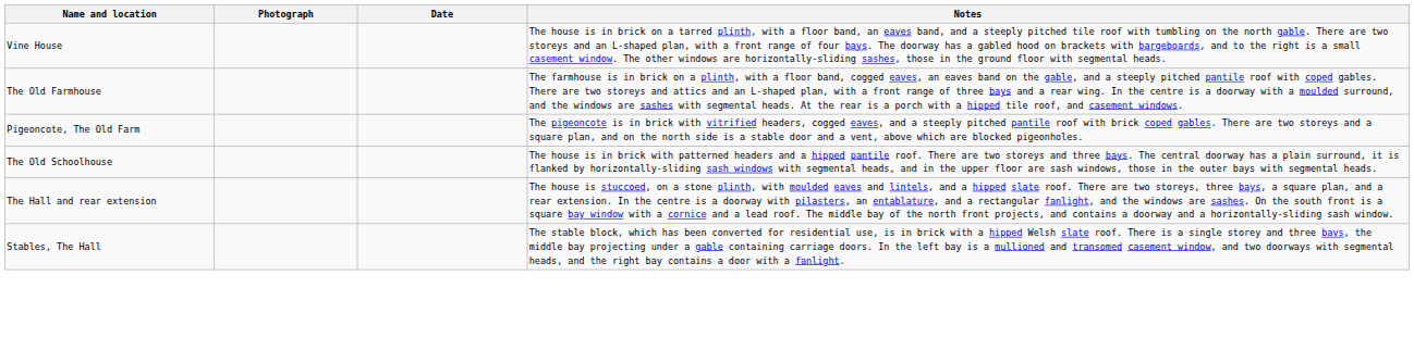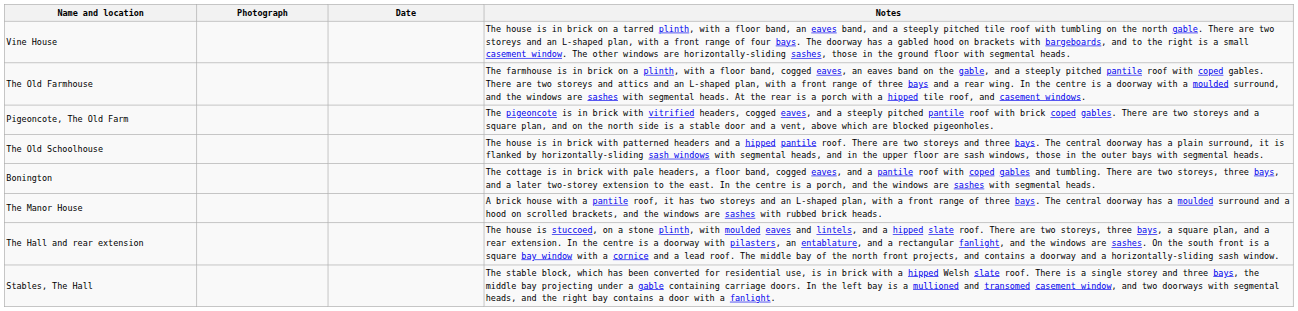 <table class="wikitable sortable plainrowheaders" style="width:100%; border:0px; text-align:left; line-height:150%">
 <tr>
 <th scope="col"  style="width:150px">Name and location</th>
 <th scope="col"  style="width:100px" class="unsortable">Photograph</th>
 <th scope="col"  style="width:120px">Date</th>
 <th scope="col"  style="width:650px" class="unsortable">Notes</th>
 </tr>
 <tr>
 <td>Vine House<br><small></small></td>
 <td></td>
 <td align="center"></td>
 <td>The house is in brick on a tarred <a href='#'>plinth</a>, with a floor band, an <a href='#'>eaves</a> band, and a steeply pitched tile roof with tumbling on the north <a href='#'>gable</a>.  There are two storeys and an L-shaped plan, with a front range of four <a href='#'>bays</a>.  The doorway has a gabled hood on brackets with <a href='#'>bargeboards</a>, and to the right is a small <a href='#'>casement window</a>.  The other windows are horizontally-sliding <a href='#'>sashes</a>, those in the ground floor with segmental heads.</td>
 </tr>
 <tr>
 <td>The Old Farmhouse<br><small></small></td>
 <td></td>
 <td align="center"></td>
 <td>The farmhouse is in brick on a <a href='#'>plinth</a>, with a floor band, cogged <a href='#'>eaves</a>, an eaves band on the <a href='#'>gable</a>, and a steeply pitched <a href='#'>pantile</a> roof with <a href='#'>coped</a> gables.  There are two storeys and attics and an L-shaped plan, with a front range of three <a href='#'>bays</a> and a rear wing.  In the centre is a doorway with a <a href='#'>moulded</a> surround, and the windows are <a href='#'>sashes</a> with segmental heads.  At the rear is a porch with a <a href='#'>hipped</a> tile roof, and <a href='#'>casement windows</a>.</td>
 </tr>
 <tr>
 <td>Pigeoncote, The Old Farm<br><small></small></td>
 <td></td>
 <td align="center"></td>
 <td>The <a href='#'>pigeoncote</a> is in brick with <a href='#'>vitrified</a> headers, cogged <a href='#'>eaves</a>, and a steeply pitched <a href='#'>pantile</a> roof with brick <a href='#'>coped</a> <a href='#'>gables</a>.  There are two storeys and a square plan, and on the north side is a stable door and a vent, above which are blocked pigeonholes.</td>
 </tr>
 <tr>
 <td>The Old Schoolhouse<br><small></small></td>
 <td></td>
 <td align="center"></td>
 <td>The house is in brick with patterned headers and a <a href='#'>hipped</a> <a href='#'>pantile</a> roof.  There are two storeys and three <a href='#'>bays</a>.  The central doorway has a plain surround, it is flanked by horizontally-sliding <a href='#'>sash windows</a> with segmental heads, and in the upper floor are sash windows, those in the outer bays with segmental heads.</td>
 </tr>
 <tr>
+<td>Bonington<br><small></small></td>
+<td></td>
+<td align="center"></td>
+<td>The cottage is in brick with pale headers, a floor band, cogged <a href='#'>eaves</a>, and a <a href='#'>pantile</a> roof with <a href='#'>coped</a> <a href='#'>gables</a> and tumbling.  There are two storeys, three <a href='#'>bays</a>, and a later two-storey extension to the east.  In the centre is a porch, and the windows are <a href='#'>sashes</a> with segmental heads.</td>
+</tr>
+<tr>
+<td>The Manor House<br><small></small></td>
+<td></td>
+<td align="center"></td>
+<td>A brick house with a <a href='#'>pantile</a> roof, it has two storeys and an L-shaped plan, with a front range of three <a href='#'>bays</a>.  The central doorway has a <a href='#'>moulded</a> surround and a hood on scrolled brackets, and the windows are <a href='#'>sashes</a> with rubbed brick heads.</td>
+</tr>
+<tr>
 <td>The Hall and rear extension<br><small></small></td>
 <td></td>
 <td align="center"></td>
 <td>The house is <a href='#'>stuccoed</a>, on a stone <a href='#'>plinth</a>, with <a href='#'>moulded</a> <a href='#'>eaves</a> and <a href='#'>lintels</a>, and a <a href='#'>hipped</a> <a href='#'>slate</a> roof.  There are two storeys, three <a href='#'>bays</a>, a square plan, and a rear extension.  In the centre is a doorway with <a href='#'>pilasters</a>, an <a href='#'>entablature</a>, and a rectangular <a href='#'>fanlight</a>, and the windows are <a href='#'>sashes</a>.  On the south front is a square <a href='#'>bay window</a> with a <a href='#'>cornice</a> and a lead roof.  The middle bay of the north front projects, and contains a doorway and a horizontally-sliding sash window.</td>
 </tr>
 <tr>
 <td>Stables, The Hall<br><small></small></td>
 <td></td>
 <td align="center"></td>
 <td>The stable block, which has been converted for residential use, is in brick with a <a href='#'>hipped</a> Welsh <a href='#'>slate</a> roof.  There is a single storey and three <a href='#'>bays</a>, the middle bay projecting under a <a href='#'>gable</a> containing carriage doors.  In the left bay is a <a href='#'>mullioned</a> and <a href='#'>transomed</a> <a href='#'>casement window</a>, and two doorways with segmental heads, and the right bay contains a door with a <a href='#'>fanlight</a>.</td>
 </tr>
 <tr>
 </tr>
 </table>
